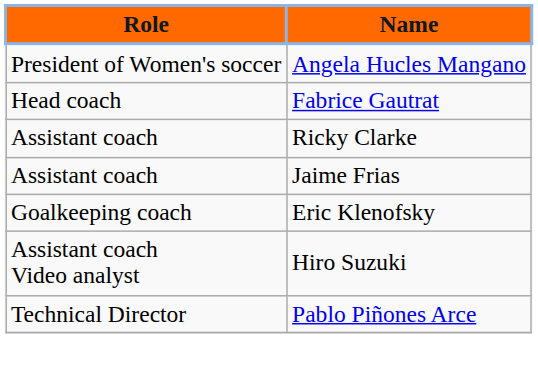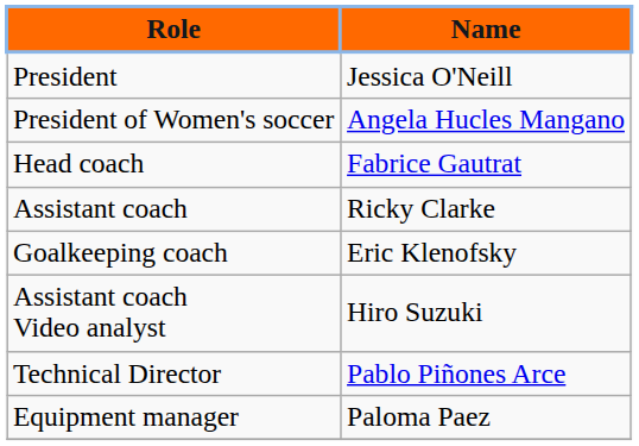 <table class="wikitable">
 <tr>
 <th style="background:#FF6900; color:#101820; border:2px solid #8AB7E9;">Role</th>
 <th style="background:#FF6900; color:#101820; border:2px solid #8AB7E9;">Name</th>
+</tr>
+<tr>
+<td>President</td>
+<td> Jessica O'Neill</td>
 </tr>
 <tr>
 <td>President of Women's soccer</td>
 <td> <a href='#'>Angela Hucles Mangano</a></td>
 </tr>
 <tr>
 <td>Head coach</td>
 <td> <a href='#'>Fabrice Gautrat</a></td>
 </tr>
 <tr>
 <td>Assistant coach</td>
 <td> Ricky Clarke</td>
 </tr>
 <tr>
-<td>Assistant coach</td>
-<td> Jaime Frias</td>
-</tr>
-<tr>
 <td>Goalkeeping coach</td>
 <td> Eric Klenofsky</td>
 </tr>
 <tr>
 <td>Assistant coach<br>Video analyst</td>
 <td> Hiro Suzuki</td>
 </tr>
 <tr>
 <td>Technical Director</td>
 <td> <a href='#'>Pablo Piñones Arce</a></td>
 </tr>
 <tr>
+<td>Equipment manager</td>
+<td> Paloma Paez</td>
+</tr>
+<tr>
 </tr>
 </table>
